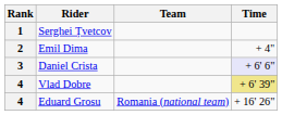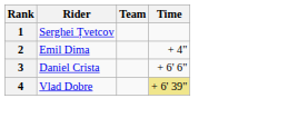 <table class="wikitable">
 <tr>
 <th scope="col">Rank</th>
 <th scope="col">Rider</th>
 <th scope="col">Team</th>
 <th scope="col">Time</th>
 </tr>
 <tr>
 <th scope="row">1</th>
 <td><a href='#'>Serghei Țvetcov</a> </td>
 <td></td>
 <td align="right"></td>
 </tr>
 <tr>
 <th scope="row">2</th>
 <td><a href='#'>Emil Dima</a></td>
 <td></td>
 <td align="right">+ 4"</td>
 </tr>
 <tr>
 <th scope="row">3</th>
 <td><a href='#'>Daniel Crista</a></td>
 <td></td>
-<td align="right" style="background: lavender;">+ 6' 6"</td>
+<td align="right">+ 6' 6"</td>
 </tr>
 <tr>
 <th scope="row">4</th>
 <td><a href='#'>Vlad Dobre</a></td>
 <td></td>
 <td align="right" style="background: khaki;">+ 6' 39"</td>
 </tr>
-<tr>
-<th scope="row">4</th>
-<td><a href='#'>Eduard Grosu</a></td>
-<td><a href='#'>Romania (<em>national team</em>)</a></td>
-<td align="right">+ 16' 26"</td>
-</tr>
 </table>
